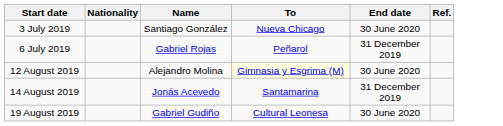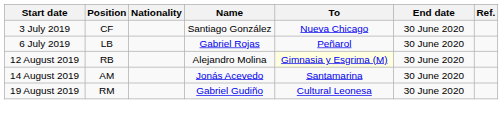 <table class="wikitable" style="text-align:center; font-size:90%; ">
 <tr>
 <th style="background:#; color:#; width:110px;">Start date</th>
+<th style="background:#; color:#; width:50px;">Position</th>
 <th style="background:#; color:#; width:50px;">Nationality</th>
 <th style="background:#; color:#; width:125px;">Name</th>
 <th style="background:#; color:#; width:165px;">To</th>
 <th style="background:#; color:#; width:110px;">End date</th>
 <th style="background:#; color:#; width:25px;">Ref.</th>
 </tr>
 <tr>
 <td>3 July 2019</td>
+<td>CF</td>
 <td></td>
 <td>Santiago González</td>
 <td> <a href='#'>Nueva Chicago</a></td>
 <td>30 June 2020</td>
 <td></td>
 </tr>
 <tr>
 <td>6 July 2019</td>
+<td>LB</td>
 <td></td>
 <td><a href='#'>Gabriel Rojas</a></td>
 <td> <a href='#'>Peñarol</a></td>
-<td>31 December 2019</td>
+<td>30 June 2020</td>
 <td></td>
 </tr>
 <tr>
 <td>12 August 2019</td>
+<td>RB</td>
 <td></td>
 <td>Alejandro Molina</td>
 <td style="background: lightyellow;"> <a href='#'>Gimnasia y Esgrima (M)</a></td>
 <td>30 June 2020</td>
 <td></td>
 </tr>
 <tr>
 <td>14 August 2019</td>
+<td>AM</td>
 <td></td>
 <td><a href='#'>Jonás Acevedo</a></td>
 <td> <a href='#'>Santamarina</a></td>
-<td>31 December 2019</td>
+<td>30 June 2020</td>
 <td></td>
 </tr>
 <tr>
 <td>19 August 2019</td>
+<td>RM</td>
 <td></td>
 <td><a href='#'>Gabriel Gudiño</a></td>
 <td> <a href='#'>Cultural Leonesa</a></td>
 <td>30 June 2020</td>
 <td></td>
 </tr>
 </table>
